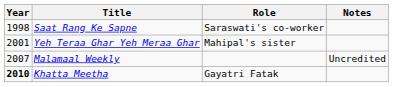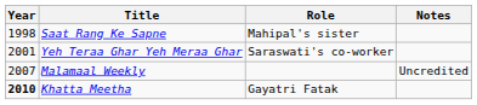 <table class="wikitable sortable">
 <tr>
 <th scope="col">Year</th>
 <th scope="col">Title</th>
 <th scope="col">Role</th>
 <th scope="col" class="unsortable">Notes</th>
 </tr>
 <tr>
 <td>1998</td>
 <td><em><a href='#'>Saat Rang Ke Sapne</a></em></td>
-<td>Saraswati's co-worker</td>
+<td>Mahipal's sister</td>
 <td></td>
 </tr>
 <tr>
 <td>2001</td>
 <td><em><a href='#'>Yeh Teraa Ghar Yeh Meraa Ghar</a></em></td>
-<td>Mahipal's sister</td>
+<td>Saraswati's co-worker</td>
 <td></td>
 </tr>
 <tr>
 <td>2007</td>
 <td><em><a href='#'>Malamaal Weekly</a></em></td>
 <td></td>
 <td>Uncredited</td>
 </tr>
 <tr>
 <td><strong>2010</strong></td>
 <td><em><a href='#'>Khatta Meetha</a></em></td>
 <td>Gayatri Fatak</td>
 <td></td>
 </tr>
 </table>
